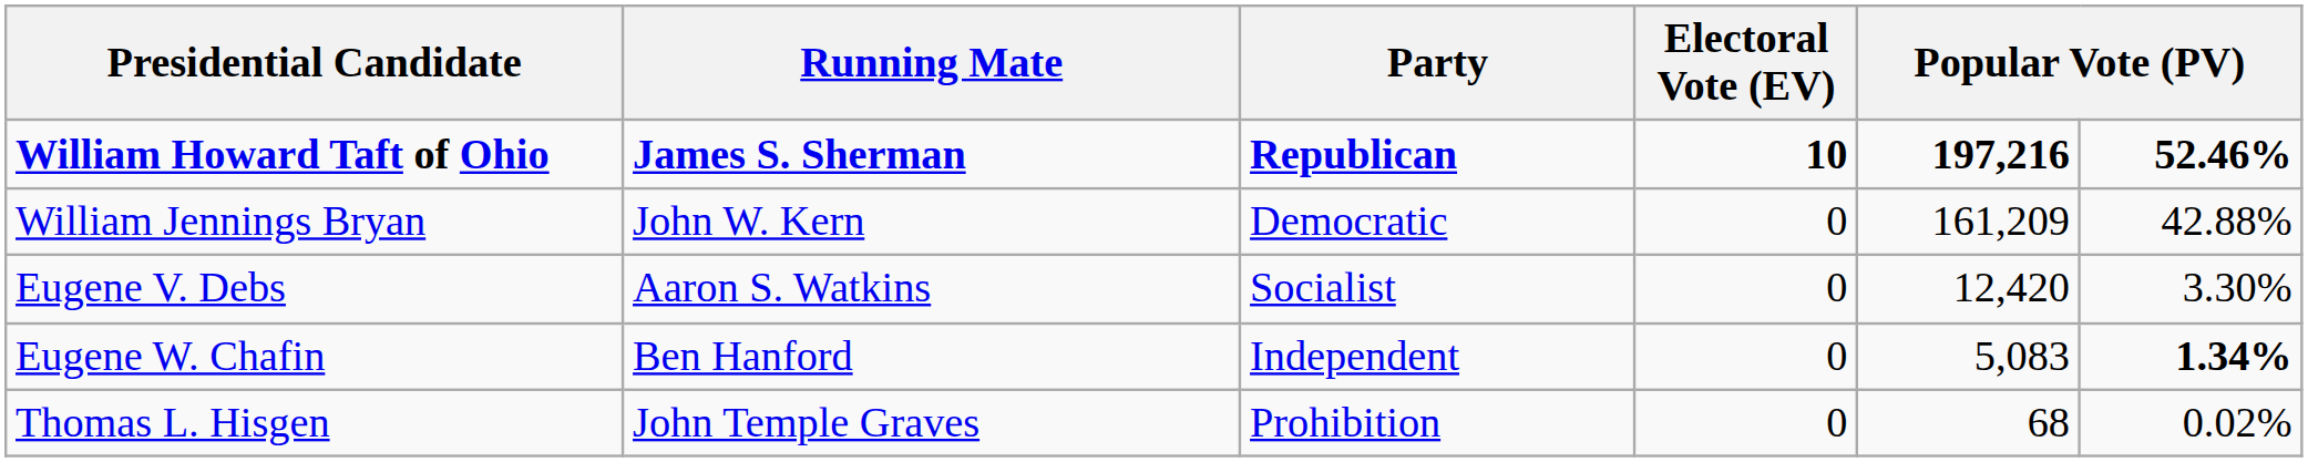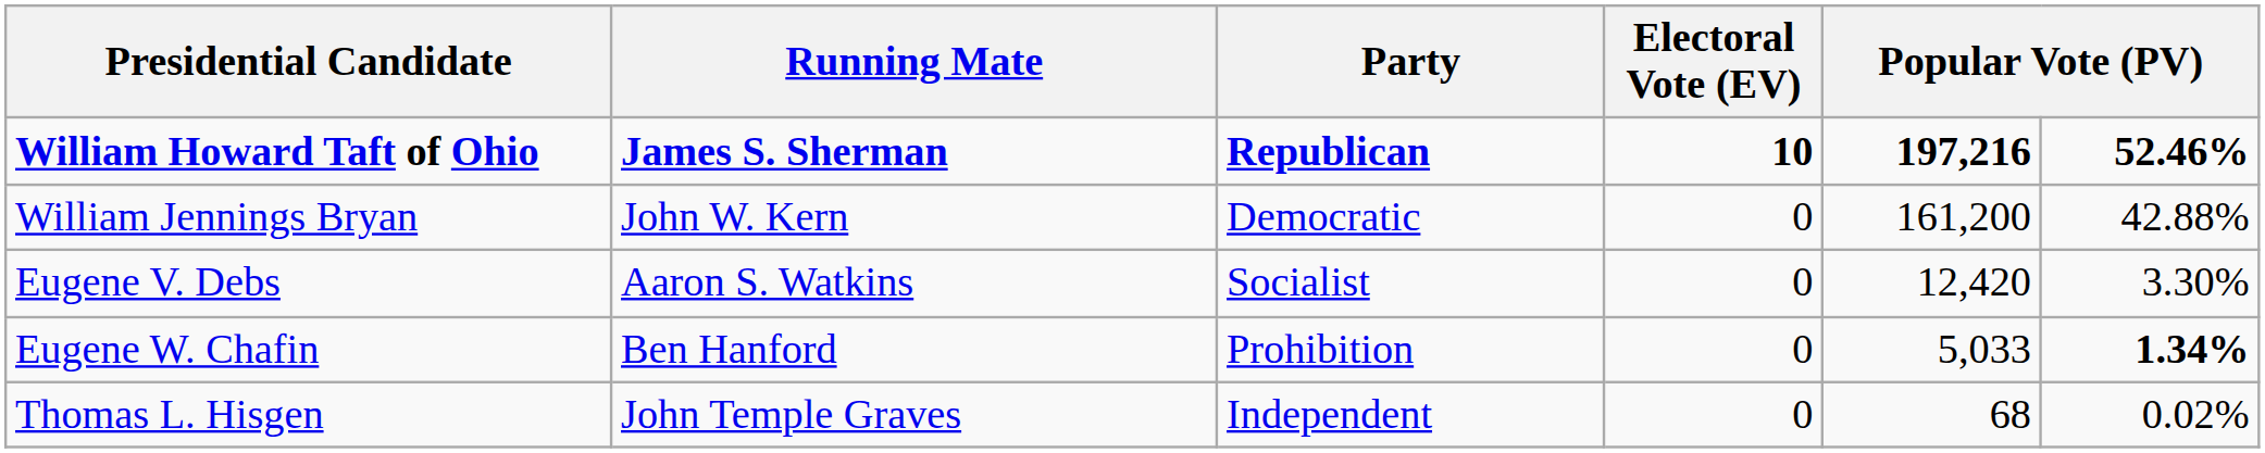 <table class="wikitable">
 <tr>
 <th width="25%">Presidential Candidate</th>
 <th width="25%"><a href='#'>Running Mate</a></th>
 <th width="16%">Party</th>
 <th width="9%">Electoral Vote (EV)</th>
 <th colspan="2" width="18%">Popular Vote (PV)</th>
 </tr>
 <tr>
 <td><strong><a href='#'>William Howard Taft</a> of <a href='#'>Ohio</a></strong></td>
 <td><strong><a href='#'>James S. Sherman</a></strong></td>
 <td><strong><a href='#'>Republican</a></strong></td>
 <td align="right"><strong>10</strong></td>
 <td align="right"><strong>197,216</strong></td>
 <td align="right"><strong>52.46%</strong></td>
 </tr>
 <tr>
 <td><a href='#'>William Jennings Bryan</a></td>
 <td><a href='#'>John W. Kern</a></td>
 <td><a href='#'>Democratic</a></td>
 <td align="right">0</td>
-<td align="right">161,209</td>
+<td align="right">161,200</td>
 <td align="right">42.88%</td>
 </tr>
 <tr>
 <td><a href='#'>Eugene V. Debs</a></td>
 <td><a href='#'>Aaron S. Watkins</a></td>
 <td><a href='#'>Socialist</a></td>
 <td align="right">0</td>
 <td align="right">12,420</td>
 <td align="right">3.30%</td>
 </tr>
 <tr>
 <td><a href='#'>Eugene W. Chafin</a></td>
 <td><a href='#'>Ben Hanford</a></td>
-<td><a href='#'>Independent</a></td>
+<td><a href='#'>Prohibition</a></td>
 <td align="right">0</td>
-<td align="right">5,083</td>
+<td align="right">5,033</td>
 <td align="right"><strong>1.34%</strong></td>
 </tr>
 <tr>
 <td><a href='#'>Thomas L. Hisgen</a></td>
 <td><a href='#'>John Temple Graves</a></td>
-<td><a href='#'>Prohibition</a></td>
+<td><a href='#'>Independent</a></td>
 <td align="right">0</td>
 <td align="right">68</td>
 <td align="right">0.02%</td>
 </tr>
 </table>
